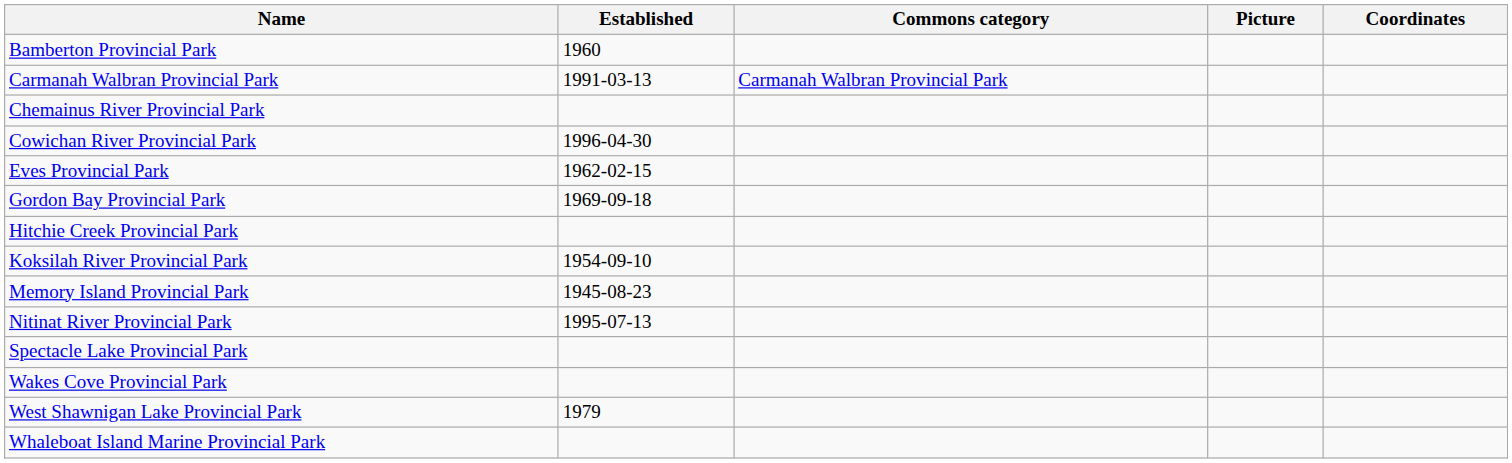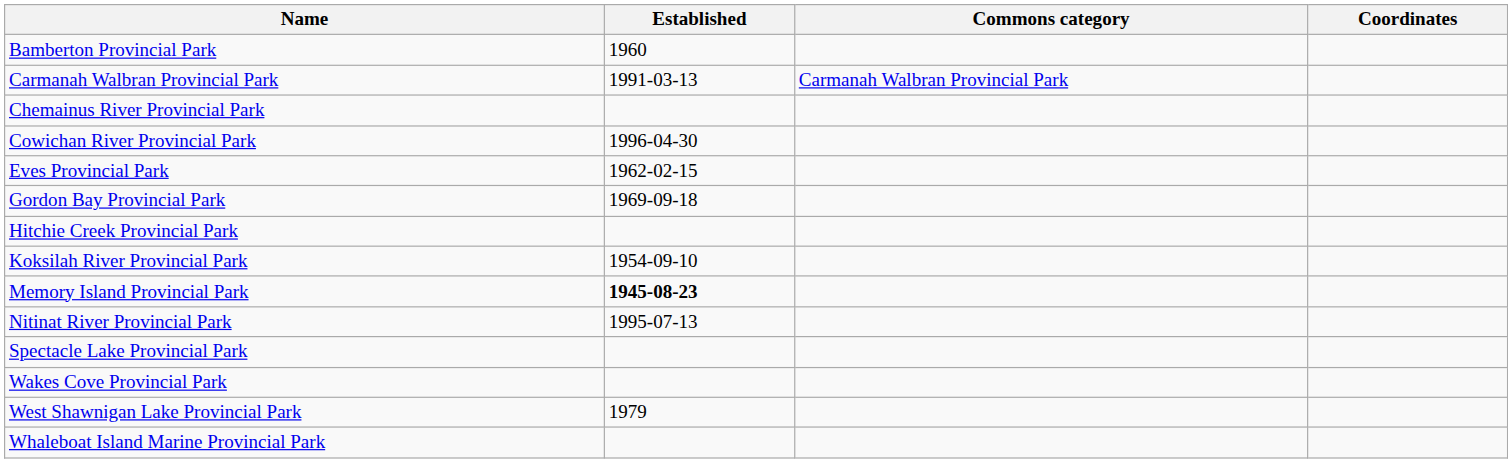 <table class='wikitable sortable' style="width:100%">
 <tr>
 <th>Name</th>
 <th>Established</th>
 <th>Commons category</th>
-<th>Picture</th>
 <th>Coordinates</th>
 </tr>
 <tr>
 <td><a href='#'>Bamberton Provincial Park</a></td>
 <td>1960</td>
-<td></td>
 <td></td>
 <td></td>
 </tr>
 <tr>
 <td><a href='#'>Carmanah Walbran Provincial Park</a></td>
 <td>1991-03-13</td>
 <td><a href='#'>Carmanah Walbran Provincial Park</a></td>
 <td></td>
-<td></td>
 </tr>
 <tr>
 <td><a href='#'>Chemainus River Provincial Park</a></td>
-<td></td>
 <td></td>
 <td></td>
 <td></td>
 </tr>
 <tr>
 <td><a href='#'>Cowichan River Provincial Park</a></td>
 <td>1996-04-30</td>
 <td></td>
 <td></td>
-<td></td>
 </tr>
 <tr>
 <td><a href='#'>Eves Provincial Park</a></td>
 <td>1962-02-15</td>
-<td></td>
 <td></td>
 <td></td>
 </tr>
 <tr>
 <td><a href='#'>Gordon Bay Provincial Park</a></td>
 <td>1969-09-18</td>
 <td></td>
 <td></td>
-<td></td>
 </tr>
 <tr>
 <td><a href='#'>Hitchie Creek Provincial Park</a></td>
-<td></td>
 <td></td>
 <td></td>
 <td></td>
 </tr>
 <tr>
 <td><a href='#'>Koksilah River Provincial Park</a></td>
 <td>1954-09-10</td>
 <td></td>
 <td></td>
-<td></td>
 </tr>
 <tr>
 <td><a href='#'>Memory Island Provincial Park</a></td>
-<td>1945-08-23</td>
-<td></td>
+<td><strong>1945-08-23</strong></td>
 <td></td>
 <td></td>
 </tr>
 <tr>
 <td><a href='#'>Nitinat River Provincial Park</a></td>
 <td>1995-07-13</td>
 <td></td>
 <td></td>
-<td></td>
 </tr>
 <tr>
 <td><a href='#'>Spectacle Lake Provincial Park</a></td>
-<td></td>
 <td></td>
 <td></td>
 <td></td>
 </tr>
 <tr>
 <td><a href='#'>Wakes Cove Provincial Park</a></td>
 <td></td>
 <td></td>
 <td></td>
-<td></td>
 </tr>
 <tr>
 <td><a href='#'>West Shawnigan Lake Provincial Park</a></td>
 <td>1979</td>
-<td></td>
 <td></td>
 <td></td>
 </tr>
 <tr>
 <td><a href='#'>Whaleboat Island Marine Provincial Park</a></td>
 <td></td>
 <td></td>
 <td></td>
-<td></td>
 </tr>
 </table>
